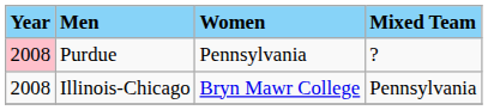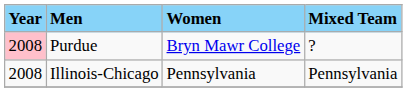 <table class="wikitable" style="font-size:85%;">
 <tr ! style="background-color: #87D3F8;">
 <td><strong>Year</strong></td>
 <td><strong>Men</strong></td>
 <td><strong>Women</strong></td>
 <td><strong>Mixed Team</strong></td>
 </tr>
 <tr --->
 <td style="background: pink;">2008</td>
 <td>Purdue</td>
-<td>Pennsylvania</td>
+<td><a href='#'>Bryn Mawr College</a></td>
 <td>?</td>
 </tr>
 <tr --->
 <td>2008</td>
 <td>Illinois-Chicago</td>
-<td><a href='#'>Bryn Mawr College</a></td>
+<td>Pennsylvania</td>
 <td>Pennsylvania</td>
 </tr>
 <tr --->
 </tr>
 </table>
